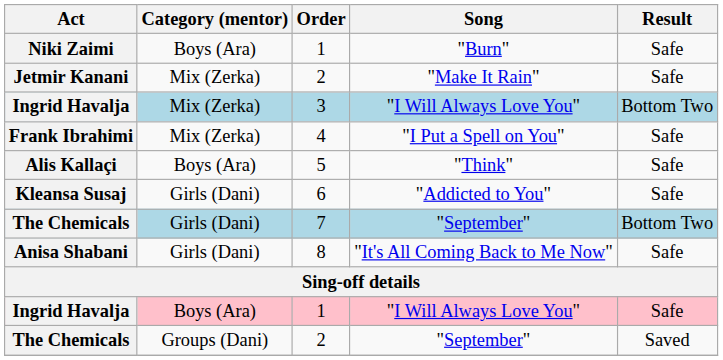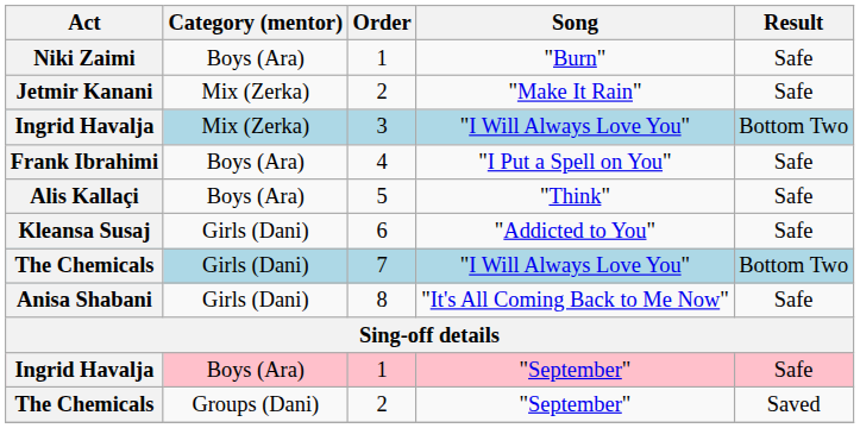 <table class="wikitable plainrowheaders" style="text-align:center;">
 <tr>
 <th scope="col">Act</th>
 <th scope="col">Category (mentor)</th>
 <th scope="col">Order</th>
 <th scope="col">Song</th>
 <th scope="col">Result</th>
 </tr>
 <tr>
 <th scope="row">Niki Zaimi</th>
 <td>Boys (Ara)</td>
 <td>1</td>
 <td>"<a href='#'>Burn</a>"</td>
 <td>Safe</td>
 </tr>
 <tr>
 <th scope="row">Jetmir Kanani</th>
 <td>Mix (Zerka)</td>
 <td>2</td>
 <td>"<a href='#'>Make It Rain</a>"</td>
 <td>Safe</td>
 </tr>
 <tr style="background:lightblue;">
 <th scope="row">Ingrid Havalja</th>
 <td>Mix (Zerka)</td>
 <td>3</td>
 <td>"<a href='#'>I Will Always Love You</a>"</td>
 <td>Bottom Two</td>
 </tr>
 <tr>
 <th scope="row">Frank Ibrahimi</th>
-<td>Mix (Zerka)</td>
+<td>Boys (Ara)</td>
 <td>4</td>
 <td>"<a href='#'>I Put a Spell on You</a>"</td>
 <td>Safe</td>
 </tr>
 <tr>
 <th scope="row">Alis Kallaçi</th>
 <td>Boys (Ara)</td>
 <td>5</td>
 <td>"<a href='#'>Think</a>"</td>
 <td>Safe</td>
 </tr>
 <tr>
 <th scope="row">Kleansa Susaj</th>
 <td>Girls (Dani)</td>
 <td>6</td>
 <td>"<a href='#'>Addicted to You</a>"</td>
 <td>Safe</td>
 </tr>
 <tr style="background:lightblue;">
 <th scope="row">The Chemicals</th>
 <td>Girls (Dani)</td>
 <td>7</td>
-<td>"<a href='#'>September</a>"</td>
+<td>"<a href='#'>I Will Always Love You</a>"</td>
 <td>Bottom Two</td>
 </tr>
 <tr>
 <th scope="row">Anisa Shabani</th>
 <td>Girls (Dani)</td>
 <td>8</td>
 <td>"<a href='#'>It's All Coming Back to Me Now</a>"</td>
 <td>Safe</td>
 </tr>
 <tr>
 <th colspan="5">Sing-off details</th>
 </tr>
 <tr style="background:pink;">
 <th scope="row">Ingrid Havalja</th>
 <td>Boys (Ara)</td>
 <td>1</td>
-<td>"<a href='#'>I Will Always Love You</a>"</td>
+<td>"<a href='#'>September</a>"</td>
 <td>Safe</td>
 </tr>
 <tr>
 <th scope="row">The Chemicals</th>
 <td>Groups (Dani)</td>
 <td>2</td>
 <td>"<a href='#'>September</a>"</td>
 <td>Saved</td>
 </tr>
 <tr>
 </tr>
 </table>
